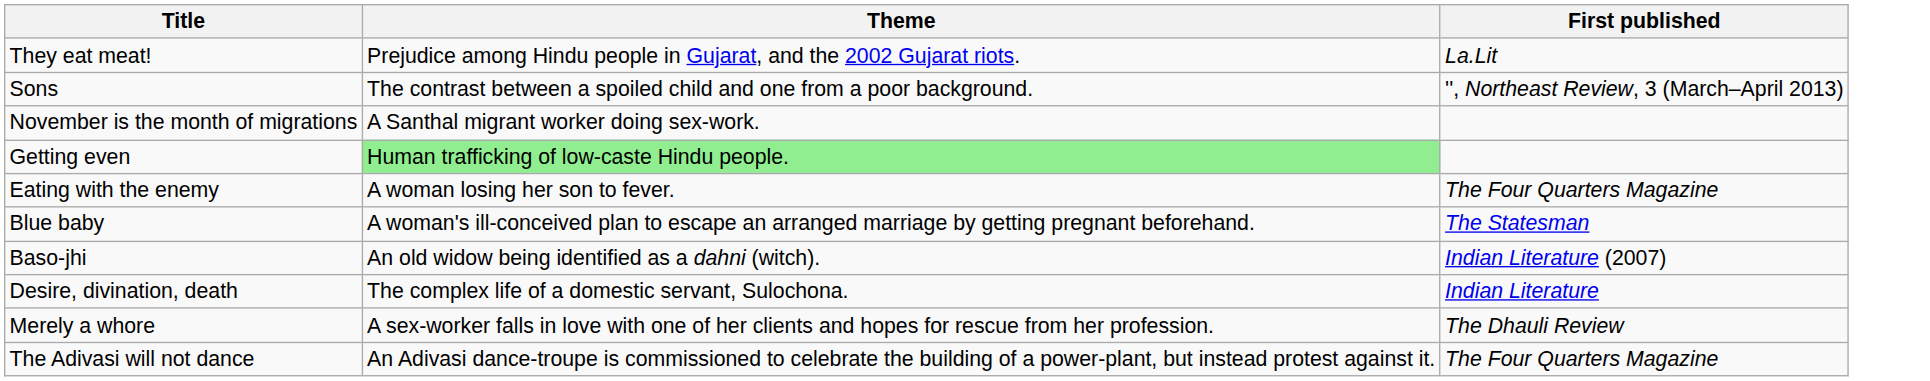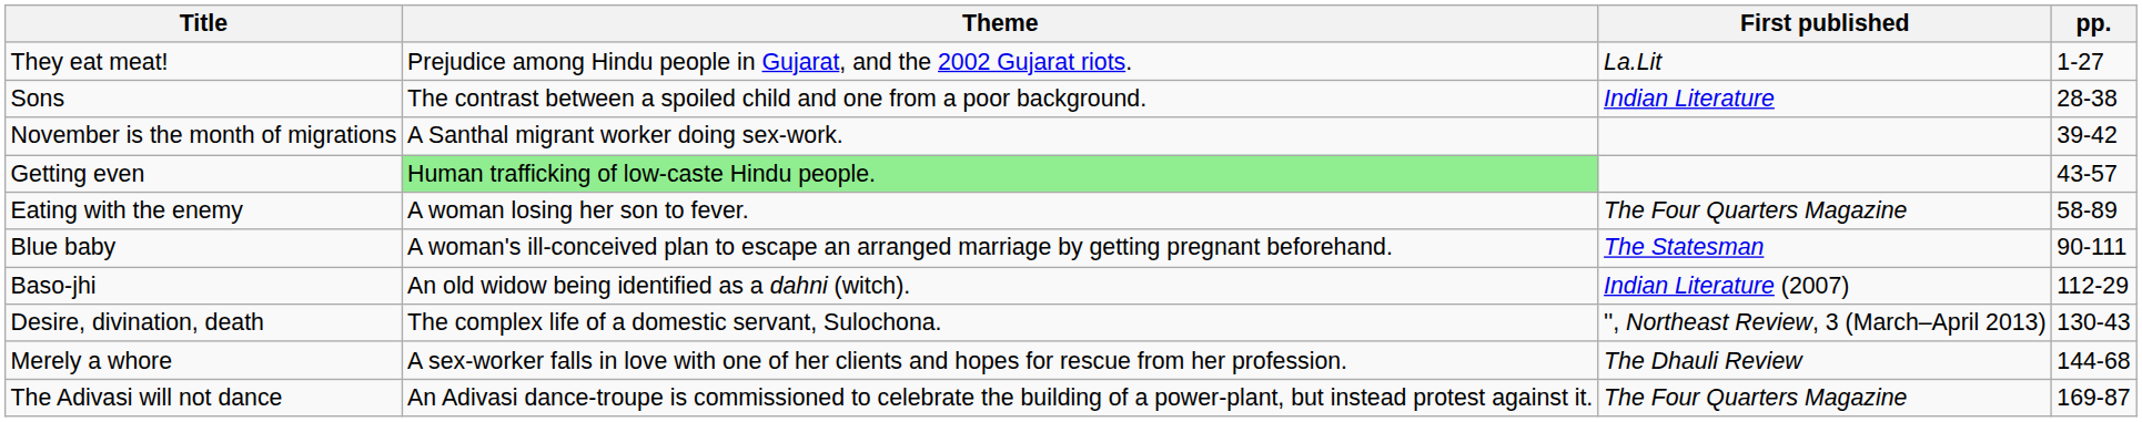 <table class="wikitable">
 <tr>
 <th>Title</th>
 <th>Theme</th>
 <th>First published</th>
+<th>pp.</th>
 </tr>
 <tr>
 <td>They eat meat!</td>
 <td>Prejudice among Hindu people in <a href='#'>Gujarat</a>, and the <a href='#'>2002 Gujarat riots</a>.</td>
 <td><em>La.Lit</em></td>
+<td>1-27</td>
 </tr>
 <tr>
 <td>Sons</td>
 <td>The contrast between a spoiled child and one from a poor background.</td>
-<td>'', <em>Northeast Review</em>, 3 (March–April 2013)</td>
+<td><em><a href='#'>Indian Literature</a></em></td>
+<td>28-38</td>
 </tr>
 <tr>
 <td>November is the month of migrations</td>
 <td>A Santhal migrant worker doing sex-work.</td>
 <td></td>
+<td>39-42</td>
 </tr>
 <tr>
 <td>Getting even</td>
 <td style="background: lightgreen;">Human trafficking of low-caste Hindu people.</td>
 <td></td>
+<td>43-57</td>
 </tr>
 <tr>
 <td>Eating with the enemy</td>
 <td>A woman losing her son to fever.</td>
 <td><em>The Four Quarters Magazine</em></td>
+<td>58-89</td>
 </tr>
 <tr>
 <td>Blue baby</td>
 <td>A woman's ill-conceived plan to escape an arranged marriage by getting pregnant beforehand.</td>
 <td><em><a href='#'>The Statesman</a></em></td>
+<td>90-111</td>
 </tr>
 <tr>
 <td>Baso-jhi</td>
 <td>An old widow being identified as a <em>dahni</em> (witch).</td>
 <td><em><a href='#'>Indian Literature</a></em> (2007)</td>
+<td>112-29</td>
 </tr>
 <tr>
 <td>Desire, divination, death</td>
 <td>The complex life of a domestic servant, Sulochona.</td>
-<td><em><a href='#'>Indian Literature</a></em></td>
+<td>'', <em>Northeast Review</em>, 3 (March–April 2013)</td>
+<td>130-43</td>
 </tr>
 <tr>
 <td>Merely a whore</td>
 <td>A sex-worker falls in love with one of her clients and hopes for rescue from her profession.</td>
 <td><em>The Dhauli Review</em></td>
+<td>144-68</td>
 </tr>
 <tr>
 <td>The Adivasi will not dance</td>
 <td>An Adivasi dance-troupe is commissioned to celebrate the building of a power-plant, but instead protest against it.</td>
 <td><em>The Four Quarters Magazine</em></td>
+<td>169-87</td>
 </tr>
 </table>
